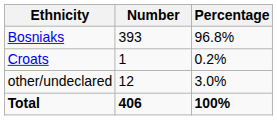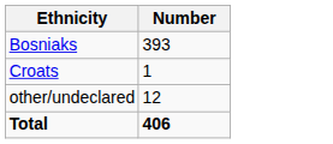 <table class="wikitable">
 <tr>
 <th width="100px">Ethnicity</th>
 <th width="80px">Number</th>
-<th width="80px">Percentage</th>
 </tr>
 <tr>
 <td><a href='#'>Bosniaks</a></td>
 <td>393</td>
-<td>96.8%</td>
 </tr>
 <tr>
 <td><a href='#'>Croats</a></td>
 <td>1</td>
-<td>0.2%</td>
 </tr>
 <tr>
 <td>other/undeclared</td>
 <td>12</td>
-<td>3.0%</td>
 </tr>
 <tr>
 <td><strong>Total</strong></td>
 <td><strong>406</strong></td>
-<td><strong>100%</strong></td>
 </tr>
 </table>
